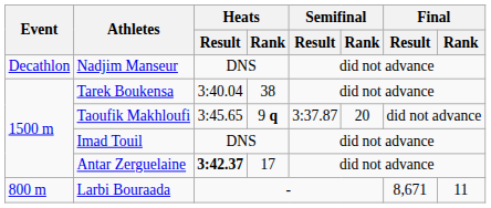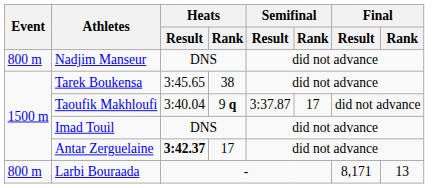 <table class="wikitable" border="1" style="font-size:90%">
 <tr>
 <th rowspan="2">Event</th>
 <th rowspan="2">Athletes</th>
 <th colspan="2">Heats</th>
 <th colspan="2">Semifinal</th>
 <th colspan="2">Final</th>
 </tr>
 <tr>
 <th>Result</th>
 <th>Rank</th>
 <th>Result</th>
 <th>Rank</th>
 <th>Result</th>
 <th>Rank</th>
 </tr>
 <tr>
-<td><a href='#'>Decathlon</a></td>
+<td><a href='#'>800 m</a></td>
 <td><a href='#'>Nadjim Manseur</a></td>
 <td align=center colspan=2>DNS</td>
 <td align=center colspan=4>did not advance</td>
 </tr>
 <tr>
 <td rowspan=4><a href='#'>1500 m</a></td>
 <td><a href='#'>Tarek Boukensa</a></td>
-<td align=center>3:40.04</td>
+<td align=center>3:45.65</td>
 <td align=center>38</td>
 <td align=center colspan=4>did not advance</td>
 </tr>
 <tr>
 <td><a href='#'>Taoufik Makhloufi</a></td>
-<td align=center>3:45.65</td>
+<td align=center>3:40.04</td>
 <td align=center>9 <strong>q</strong></td>
 <td align=center>3:37.87</td>
-<td align=center>20</td>
+<td align=center>17</td>
 <td align=center colspan=2>did not advance</td>
 </tr>
 <tr>
 <td><a href='#'>Imad Touil</a></td>
 <td align=center colspan=2>DNS</td>
 <td align=center colspan=4>did not advance</td>
 </tr>
 <tr>
 <td><a href='#'>Antar Zerguelaine</a></td>
 <td align=center><strong>3:42.37</strong></td>
 <td align=center>17</td>
 <td align=center colspan=4>did not advance</td>
 </tr>
 <tr>
 <td><a href='#'>800 m</a></td>
 <td><a href='#'>Larbi Bouraada</a></td>
 <td align=center colspan=4>-</td>
-<td align=center>8,671</td>
-<td align=center>11</td>
+<td align=center>8,171</td>
+<td align=center>13</td>
 </tr>
 </table>
